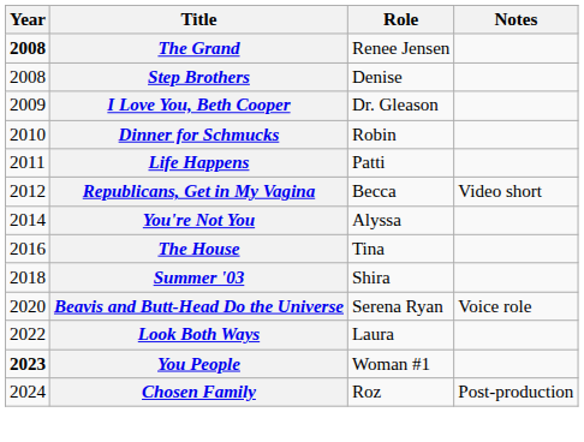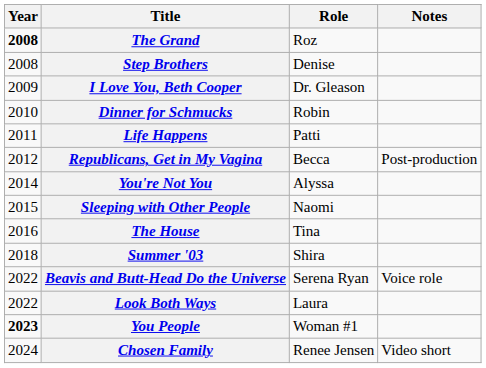 <table class="wikitable sortable plainrowheaders">
 <tr>
 <th scope="col">Year</th>
 <th scope="col">Title</th>
 <th scope="col">Role</th>
 <th scope="col" class="unsortable">Notes</th>
 </tr>
 <tr>
 <td><strong>2008</strong></td>
 <th scope="row"><em><a href='#'>The Grand</a></em></th>
-<td>Renee Jensen</td>
+<td>Roz</td>
 <td></td>
 </tr>
 <tr>
 <td>2008</td>
 <th scope="row"><em><a href='#'>Step Brothers</a></em></th>
 <td>Denise</td>
 <td></td>
 </tr>
 <tr>
 <td>2009</td>
 <th scope="row"><em><a href='#'>I Love You, Beth Cooper</a></em></th>
 <td>Dr. Gleason</td>
 <td></td>
 </tr>
 <tr>
 <td>2010</td>
 <th scope="row"><em><a href='#'>Dinner for Schmucks</a></em></th>
 <td>Robin</td>
 <td></td>
 </tr>
 <tr>
 <td>2011</td>
 <th scope="row"><em><a href='#'>Life Happens</a></em></th>
 <td>Patti</td>
 <td></td>
 </tr>
 <tr>
 <td>2012</td>
 <th scope="row"><em><a href='#'>Republicans, Get in My Vagina</a></em></th>
 <td>Becca</td>
-<td>Video short</td>
+<td>Post-production</td>
 </tr>
 <tr>
 <td>2014</td>
 <th scope="row"><em><a href='#'>You're Not You</a></em></th>
 <td>Alyssa</td>
+<td></td>
+</tr>
+<tr>
+<td>2015</td>
+<th scope="row"><em><a href='#'>Sleeping with Other People</a></em></th>
+<td>Naomi</td>
 <td></td>
 </tr>
 <tr>
 <td>2016</td>
 <th scope="row"><em><a href='#'>The House</a></em></th>
 <td>Tina</td>
 <td></td>
 </tr>
 <tr>
 <td>2018</td>
 <th scope="row"><em><a href='#'>Summer '03</a></em></th>
 <td>Shira</td>
 <td></td>
 </tr>
 <tr>
-<td>2020</td>
+<td>2022</td>
 <th scope="row"><em><a href='#'>Beavis and Butt-Head Do the Universe</a></em></th>
 <td>Serena Ryan</td>
 <td>Voice role</td>
 </tr>
 <tr>
 <td>2022</td>
 <th scope="row"><em><a href='#'>Look Both Ways</a></em></th>
 <td>Laura</td>
 <td></td>
 </tr>
 <tr>
 <td><strong>2023</strong></td>
 <th scope="row"><em><a href='#'>You People</a></em></th>
 <td>Woman #1</td>
 <td></td>
 </tr>
 <tr>
 <td>2024</td>
 <th scope="row"><em><a href='#'>Chosen Family</a></em></th>
-<td>Roz</td>
-<td>Post-production</td>
+<td>Renee Jensen</td>
+<td>Video short</td>
 </tr>
 </table>
